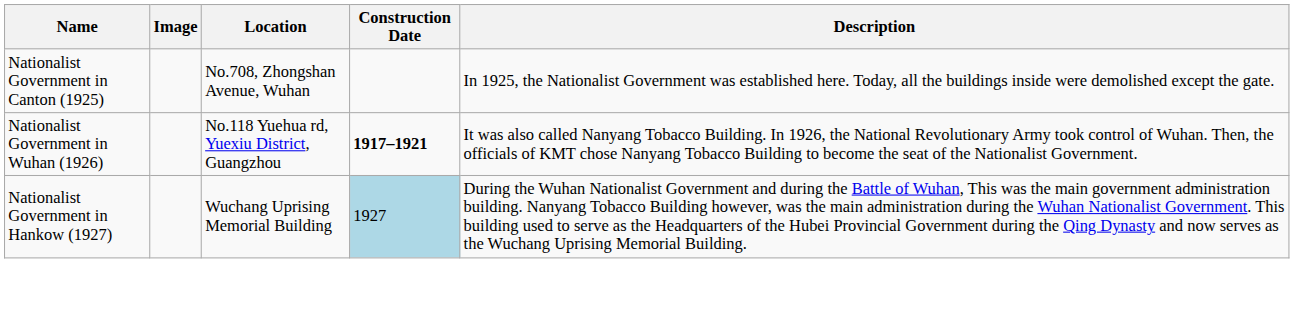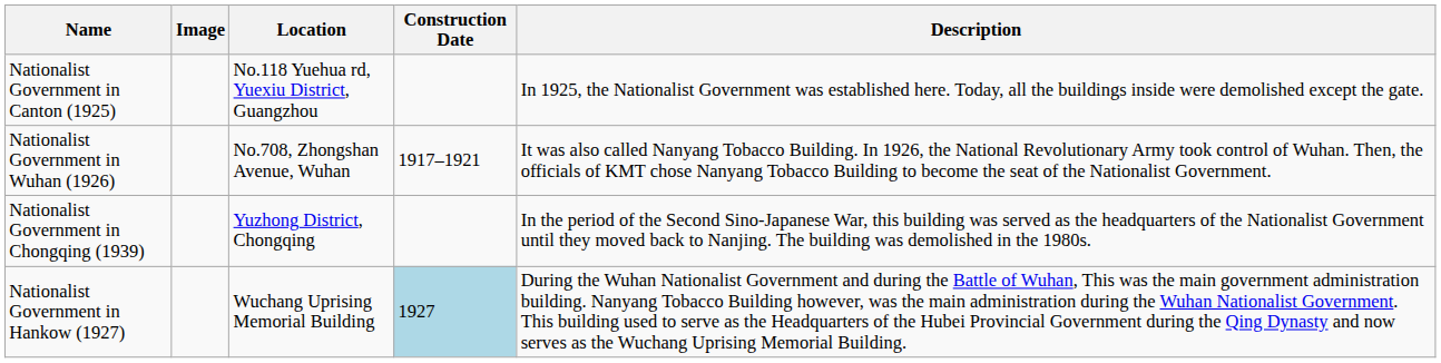 <table class="wikitable sortable">
 <tr>
 <th data-sort-type="text">Name</th>
 <th class="unsortable">Image</th>
 <th data-sort-type="text">Location</th>
 <th data-sort-type="number">Construction Date</th>
 <th>Description</th>
 </tr>
 <tr>
 <td>Nationalist Government in Canton (1925)</td>
 <td></td>
-<td>No.708, Zhongshan Avenue, Wuhan</td>
+<td>No.118 Yuehua rd, <a href='#'>Yuexiu District</a>, Guangzhou</td>
 <td></td>
 <td>In 1925, the Nationalist Government was established here. Today, all the buildings inside were demolished except the gate.</td>
 </tr>
 <tr>
 <td>Nationalist Government in Wuhan (1926)</td>
 <td></td>
-<td>No.118 Yuehua rd, <a href='#'>Yuexiu District</a>, Guangzhou</td>
-<td><strong>1917–1921</strong></td>
+<td>No.708, Zhongshan Avenue, Wuhan</td>
+<td>1917–1921</td>
 <td>It was also called Nanyang Tobacco Building. In 1926, the National Revolutionary Army took control of Wuhan. Then, the officials of KMT chose Nanyang Tobacco Building to become the seat of the Nationalist Government.</td>
+</tr>
+<tr>
+<td>Nationalist Government in Chongqing (1939)</td>
+<td></td>
+<td><a href='#'>Yuzhong District</a>, Chongqing</td>
+<td></td>
+<td>In the period of the Second Sino-Japanese War, this building was served as the headquarters of the Nationalist Government until they moved back to Nanjing. The building was demolished in the 1980s.</td>
 </tr>
 <tr>
 <td>Nationalist Government in Hankow (1927)</td>
 <td></td>
 <td>Wuchang Uprising Memorial Building</td>
 <td style="background: lightblue;">1927</td>
 <td>During the Wuhan Nationalist Government and during the <a href='#'>Battle of Wuhan</a>, This was the main government administration building. Nanyang Tobacco Building however, was the main administration during the <a href='#'>Wuhan Nationalist Government</a>. This building used to serve as the Headquarters of the Hubei Provincial Government during the <a href='#'>Qing Dynasty</a> and now serves as the Wuchang Uprising Memorial Building.</td>
 </tr>
 </table>
